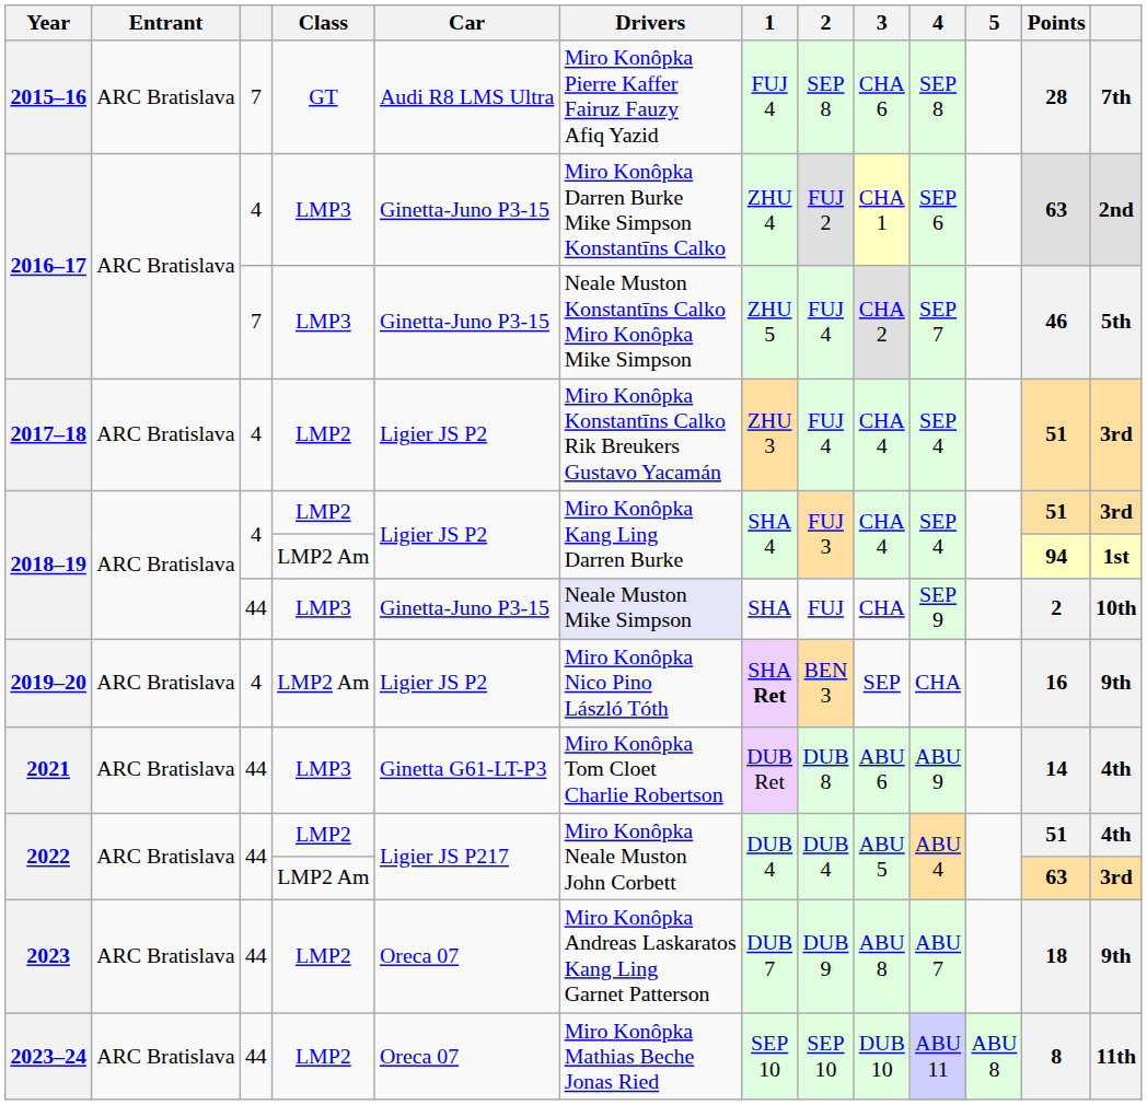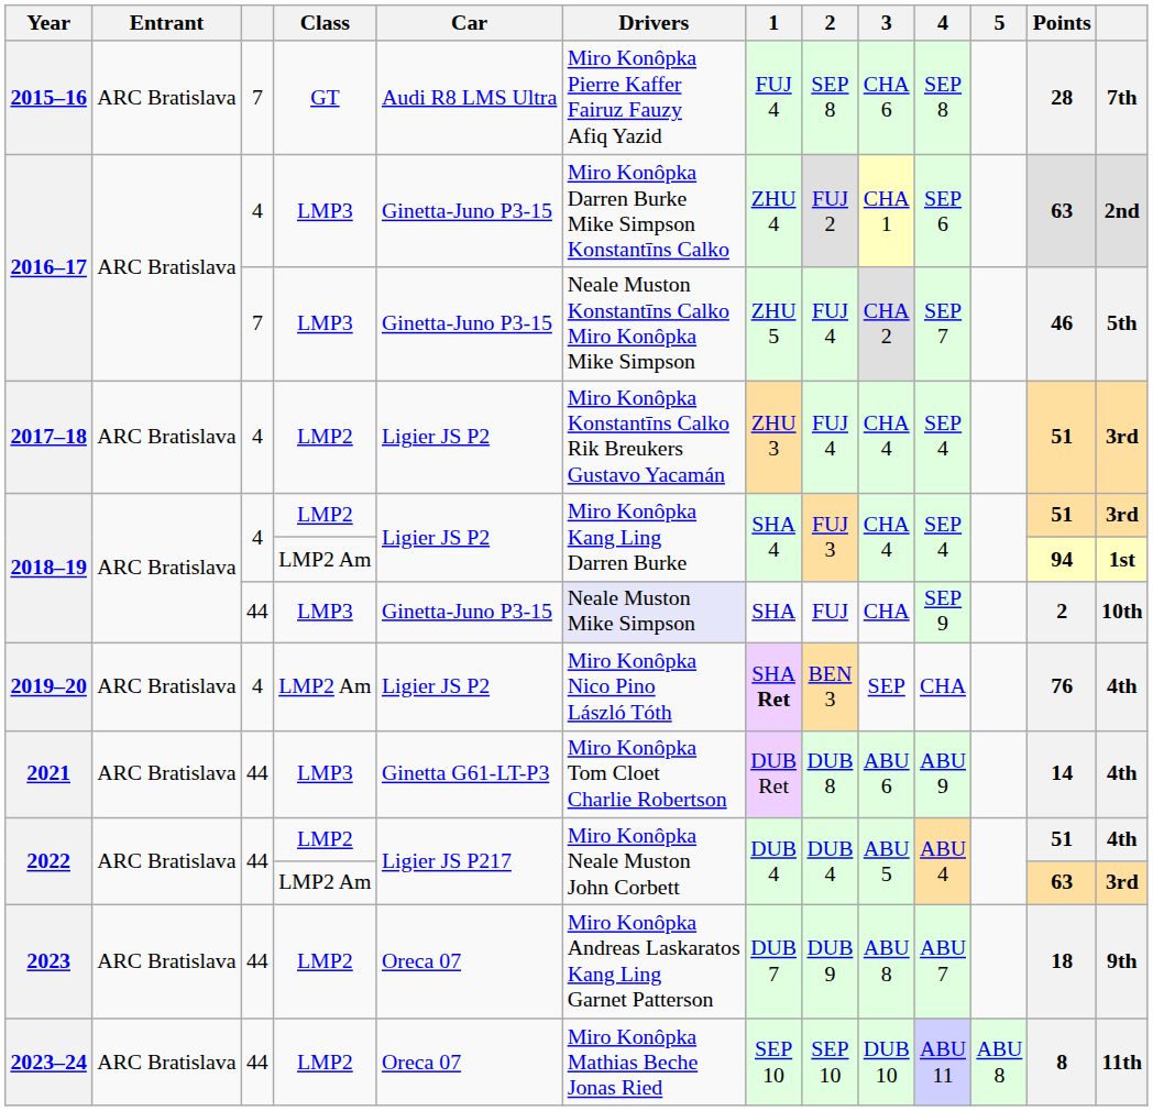 <table class="wikitable" style="text-align:center; font-size:85%">
 <tr>
 <th>Year</th>
 <th>Entrant</th>
 <th></th>
 <th>Class</th>
 <th>Car</th>
 <th>Drivers</th>
 <th>1</th>
 <th>2</th>
 <th>3</th>
 <th>4</th>
 <th>5</th>
 <th>Points</th>
 <th></th>
 </tr>
 <tr>
 <th><a href='#'>2015–16</a></th>
 <td> ARC Bratislava</td>
 <td>7</td>
 <td><a href='#'>GT</a></td>
 <td align="left"><a href='#'>Audi R8 LMS Ultra</a></td>
 <td align="left"> <a href='#'>Miro Konôpka</a><br> <a href='#'>Pierre Kaffer</a><br> <a href='#'>Fairuz Fauzy</a><br> Afiq Yazid</td>
 <td style="background:#dfffdf;"><a href='#'>FUJ</a><br>4</td>
 <td style="background:#dfffdf;"><a href='#'>SEP</a><br>8</td>
 <td style="background:#dfffdf;"><a href='#'>CHA</a><br>6</td>
 <td style="background:#dfffdf;"><a href='#'>SEP</a><br>8</td>
 <td></td>
 <th>28</th>
 <th>7th</th>
 </tr>
 <tr>
 <th rowspan=2><a href='#'>2016–17</a></th>
 <td rowspan=2> ARC Bratislava</td>
 <td>4</td>
 <td><a href='#'>LMP3</a></td>
 <td align="left"><a href='#'>Ginetta-Juno P3-15</a></td>
 <td align="left"> <a href='#'>Miro Konôpka</a><br> Darren Burke<br> Mike Simpson<br> <a href='#'>Konstantīns Calko</a></td>
 <td style="background:#dfffdf;"><a href='#'>ZHU</a><br>4</td>
 <td style="background:#DFDFDF;"><a href='#'>FUJ</a><br>2</td>
 <td style="background:#FFFFBF;"><a href='#'>CHA</a><br>1</td>
 <td style="background:#dfffdf;"><a href='#'>SEP</a><br>6</td>
 <td></td>
 <th style="background:#dfdfdf;">63</th>
 <th style="background:#dfdfdf;">2nd</th>
 </tr>
 <tr>
 <td>7</td>
 <td><a href='#'>LMP3</a></td>
 <td align="left"><a href='#'>Ginetta-Juno P3-15</a></td>
 <td align="left"> Neale Muston<br> <a href='#'>Konstantīns Calko</a><br> <a href='#'>Miro Konôpka</a><br> Mike Simpson</td>
 <td style="background:#dfffdf;"><a href='#'>ZHU</a><br>5</td>
 <td style="background:#dfffdf;"><a href='#'>FUJ</a><br>4</td>
 <td style="background:#DFDFDF;"><a href='#'>CHA</a><br>2</td>
 <td style="background:#dfffdf;"><a href='#'>SEP</a><br>7</td>
 <td></td>
 <th>46</th>
 <th>5th</th>
 </tr>
 <tr>
 <th><a href='#'>2017–18</a></th>
 <td> ARC Bratislava</td>
 <td>4</td>
 <td><a href='#'>LMP2</a></td>
 <td align="left"><a href='#'>Ligier JS P2</a></td>
 <td align="left"> <a href='#'>Miro Konôpka</a><br> <a href='#'>Konstantīns Calko</a><br> Rik Breukers<br> <a href='#'>Gustavo Yacamán</a></td>
 <td style="background:#ffdf9f;"><a href='#'>ZHU</a><br>3</td>
 <td style="background:#dfffdf;"><a href='#'>FUJ</a><br>4</td>
 <td style="background:#dfffdf;"><a href='#'>CHA</a><br>4</td>
 <td style="background:#dfffdf;"><a href='#'>SEP</a><br>4</td>
 <td></td>
 <th style="background:#ffdf9f;">51</th>
 <th style="background:#ffdf9f;">3rd</th>
 </tr>
 <tr>
 <th rowspan=3><a href='#'>2018–19</a></th>
 <td rowspan=3> ARC Bratislava</td>
 <td rowspan=2>4</td>
 <td><a href='#'>LMP2</a></td>
 <td rowspan=2 align="left"><a href='#'>Ligier JS P2</a></td>
 <td rowspan=2 align="left"> <a href='#'>Miro Konôpka</a><br> <a href='#'>Kang Ling</a><br> Darren Burke</td>
 <td rowspan=2 style="background:#dfffdf;"><a href='#'>SHA</a><br>4</td>
 <td rowspan=2 style="background:#ffdf9f;"><a href='#'>FUJ</a><br>3</td>
 <td rowspan=2 style="background:#dfffdf;"><a href='#'>CHA</a><br>4</td>
 <td rowspan=2 style="background:#dfffdf;"><a href='#'>SEP</a><br>4</td>
 <td rowspan=2></td>
 <th style="background:#ffdf9f;">51</th>
 <th style="background:#ffdf9f;">3rd</th>
 </tr>
 <tr>
 <td>LMP2 Am</td>
 <th style="background:#FFFFBF;">94</th>
 <th style="background:#FFFFBF;">1st</th>
 </tr>
 <tr>
 <td>44</td>
 <td><a href='#'>LMP3</a></td>
 <td align="left"><a href='#'>Ginetta-Juno P3-15</a></td>
 <td align="left" style="background: lavender;"> Neale Muston<br> Mike Simpson</td>
 <td><a href='#'>SHA</a></td>
 <td><a href='#'>FUJ</a></td>
 <td><a href='#'>CHA</a></td>
 <td style="background:#dfffdf;"><a href='#'>SEP</a><br>9</td>
 <td></td>
 <th>2</th>
 <th>10th</th>
 </tr>
 <tr>
 <th><a href='#'>2019–20</a></th>
 <td> ARC Bratislava</td>
 <td>4</td>
 <td><a href='#'>LMP2</a> Am</td>
 <td align="left"><a href='#'>Ligier JS P2</a></td>
 <td align="left"> <a href='#'>Miro Konôpka</a><br> <a href='#'>Nico Pino</a><br> <a href='#'>László Tóth</a></td>
 <td style="background-color:#EFCFFF;"><a href='#'>SHA</a><br><strong>Ret</strong></td>
 <td style="background:#ffdf9f;"><a href='#'>BEN</a><br>3</td>
 <td><a href='#'>SEP</a></td>
 <td><a href='#'>CHA</a></td>
 <td></td>
-<th>16</th>
-<th>9th</th>
+<th>76</th>
+<th>4th</th>
 </tr>
 <tr>
 <th><a href='#'>2021</a></th>
 <td> ARC Bratislava</td>
 <td>44</td>
 <td><a href='#'>LMP3</a></td>
 <td align="left"><a href='#'>Ginetta G61-LT-P3</a></td>
 <td align="left"> <a href='#'>Miro Konôpka</a><br> Tom Cloet<br> <a href='#'>Charlie Robertson</a></td>
 <td style="background-color:#EFCFFF;"><a href='#'>DUB</a><br>Ret</td>
 <td style="background:#dfffdf;"><a href='#'>DUB</a><br>8</td>
 <td style="background:#dfffdf;"><a href='#'>ABU</a><br>6</td>
 <td style="background:#dfffdf;"><a href='#'>ABU</a><br>9</td>
 <td></td>
 <th>14</th>
 <th>4th</th>
 </tr>
 <tr>
 <th rowspan=2><a href='#'>2022</a></th>
 <td rowspan=2> ARC Bratislava</td>
 <td rowspan=2>44</td>
 <td><a href='#'>LMP2</a></td>
 <td rowspan=2 align="left"><a href='#'>Ligier JS P217</a></td>
 <td rowspan=2 align="left"> <a href='#'>Miro Konôpka</a><br> Neale Muston<br> John Corbett</td>
 <td rowspan=2 style="background:#dfffdf;"><a href='#'>DUB</a><br>4</td>
 <td rowspan=2 style="background:#dfffdf;"><a href='#'>DUB</a><br>4</td>
 <td rowspan=2 style="background:#dfffdf;"><a href='#'>ABU</a><br>5</td>
 <td rowspan=2 style="background:#ffdf9f;"><a href='#'>ABU</a><br>4</td>
 <td rowspan=2></td>
 <th>51</th>
 <th>4th</th>
 </tr>
 <tr>
 <td>LMP2 Am</td>
 <th style="background:#ffdf9f;">63</th>
 <th style="background:#ffdf9f;">3rd</th>
 </tr>
 <tr>
 <th><a href='#'>2023</a></th>
 <td> ARC Bratislava</td>
 <td>44</td>
 <td><a href='#'>LMP2</a></td>
 <td align="left"><a href='#'>Oreca 07</a></td>
 <td align="left"> <a href='#'>Miro Konôpka</a><br> Andreas Laskaratos<br> <a href='#'>Kang Ling</a><br> Garnet Patterson</td>
 <td style="background:#dfffdf;"><a href='#'>DUB</a><br>7</td>
 <td style="background:#dfffdf;"><a href='#'>DUB</a><br>9</td>
 <td style="background:#dfffdf;"><a href='#'>ABU</a><br>8</td>
 <td style="background:#dfffdf;"><a href='#'>ABU</a><br>7</td>
 <td></td>
 <th>18</th>
 <th>9th</th>
 </tr>
 <tr>
 <th><a href='#'>2023–24</a></th>
 <td> ARC Bratislava</td>
 <td>44</td>
 <td><a href='#'>LMP2</a></td>
 <td align="left"><a href='#'>Oreca 07</a></td>
 <td align="left"> <a href='#'>Miro Konôpka</a><br> <a href='#'>Mathias Beche</a><br> <a href='#'>Jonas Ried</a></td>
 <td style="background:#dfffdf;"><a href='#'>SEP</a><br>10</td>
 <td style="background:#dfffdf;"><a href='#'>SEP</a><br>10</td>
 <td style="background:#dfffdf;"><a href='#'>DUB</a><br>10</td>
 <td style="background:#CFCFFF;"><a href='#'>ABU</a><br>11</td>
 <td style="background:#dfffdf;"><a href='#'>ABU</a><br>8</td>
 <th>8</th>
 <th>11th</th>
 </tr>
 </table>
